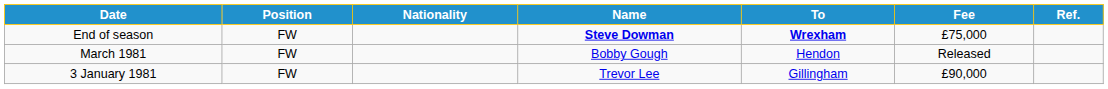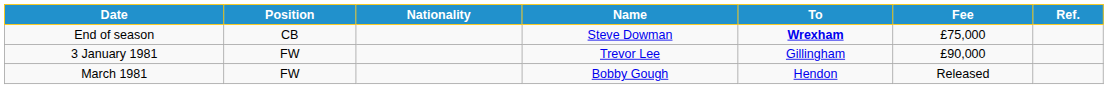 <table class="wikitable" style="text-align:center; font-size:90%; width:100%;">
 <tr>
 <th style="background:#2191CC; color:white; border:1px solid #F7C408; text-align:center;">Date</th>
 <th style="background:#2191CC; color:white; border:1px solid #F7C408; text-align:center;">Position</th>
 <th style="background:#2191CC; color:white; border:1px solid #F7C408; text-align:center;">Nationality</th>
 <th style="background:#2191CC; color:white; border:1px solid #F7C408; text-align:center;">Name</th>
 <th style="background:#2191CC; color:white; border:1px solid #F7C408; text-align:center;">To</th>
 <th style="background:#2191CC; color:white; border:1px solid #F7C408; text-align:center;">Fee</th>
 <th style="background:#2191CC; color:white; border:1px solid #F7C408; text-align:center;">Ref.</th>
 </tr>
 <tr>
 <td>End of season</td>
+<td>CB</td>
+<td></td>
+<td><a href='#'>Steve Dowman</a></td>
+<td><strong> <a href='#'>Wrexham</a></strong></td>
+<td>£75,000</td>
+<td></td>
+</tr>
+<tr>
+<td>3 January 1981</td>
 <td>FW</td>
 <td></td>
-<td><strong><a href='#'>Steve Dowman</a></strong></td>
-<td><strong> <a href='#'>Wrexham</a></strong></td>
-<td>£75,000</td>
+<td><a href='#'>Trevor Lee</a></td>
+<td> <a href='#'>Gillingham</a></td>
+<td>£90,000</td>
 <td></td>
 </tr>
 <tr>
 <td>March 1981</td>
 <td>FW</td>
 <td></td>
 <td><a href='#'>Bobby Gough</a></td>
 <td> <a href='#'>Hendon</a></td>
 <td>Released</td>
 <td></td>
 </tr>
-<tr>
-<td>3 January 1981</td>
-<td>FW</td>
-<td></td>
-<td><a href='#'>Trevor Lee</a></td>
-<td> <a href='#'>Gillingham</a></td>
-<td>£90,000</td>
-<td></td>
-</tr>
 </table>
